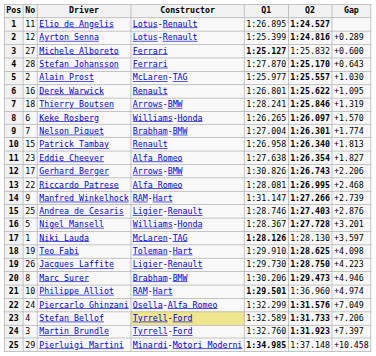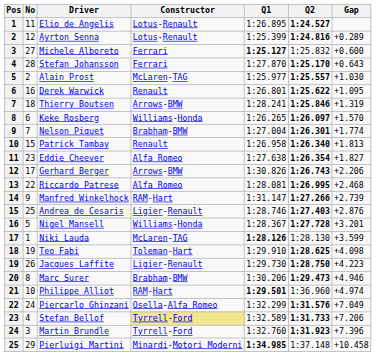 <table class="wikitable sortable" style="font-size: 95%;">
 <tr>
 <th>Pos</th>
 <th>No</th>
 <th>Driver</th>
 <th>Constructor</th>
 <th>Q1</th>
 <th>Q2</th>
 <th>Gap</th>
 </tr>
 <tr>
 <th>1</th>
 <td>11</td>
 <td> <a href='#'>Elio de Angelis</a></td>
 <td><a href='#'>Lotus</a>-<a href='#'>Renault</a></td>
 <td>1:26.895</td>
 <td><strong>1:24.527</strong></td>
 <td></td>
 </tr>
 <tr>
 <th>2</th>
 <td>12</td>
 <td> <a href='#'>Ayrton Senna</a></td>
 <td><a href='#'>Lotus</a>-<a href='#'>Renault</a></td>
 <td>1:25.399</td>
 <td><strong>1:24.816</strong></td>
 <td>+0.289</td>
 </tr>
 <tr>
 <th>3</th>
 <td>27</td>
 <td> <a href='#'>Michele Alboreto</a></td>
 <td><a href='#'>Ferrari</a></td>
 <td><strong>1:25.127</strong></td>
 <td>1:25.832</td>
 <td>+0.600</td>
 </tr>
 <tr>
 <th>4</th>
 <td>28</td>
 <td> <a href='#'>Stefan Johansson</a></td>
 <td><a href='#'>Ferrari</a></td>
 <td>1:27.870</td>
 <td><strong>1:25.170</strong></td>
 <td>+0.643</td>
 </tr>
 <tr>
 <th>5</th>
 <td>2</td>
 <td> <a href='#'>Alain Prost</a></td>
 <td><a href='#'>McLaren</a>-<a href='#'>TAG</a></td>
 <td>1:25.977</td>
 <td><strong>1:25.557</strong></td>
 <td>+1.030</td>
 </tr>
 <tr>
 <th>6</th>
 <td>16</td>
 <td> <a href='#'>Derek Warwick</a></td>
 <td><a href='#'>Renault</a></td>
 <td>1:26.801</td>
 <td><strong>1:25.622</strong></td>
 <td>+1.095</td>
 </tr>
 <tr>
 <th>7</th>
 <td>18</td>
 <td> <a href='#'>Thierry Boutsen</a></td>
 <td><a href='#'>Arrows</a>-<a href='#'>BMW</a></td>
 <td>1:28.241</td>
 <td><strong>1:25.846</strong></td>
 <td>+1.319</td>
 </tr>
 <tr>
 <th>8</th>
 <td>6</td>
 <td> <a href='#'>Keke Rosberg</a></td>
 <td><a href='#'>Williams</a>-<a href='#'>Honda</a></td>
 <td>1:26.265</td>
 <td><strong>1:26.097</strong></td>
 <td>+1.570</td>
 </tr>
 <tr>
 <th>9</th>
 <td>7</td>
 <td> <a href='#'>Nelson Piquet</a></td>
 <td><a href='#'>Brabham</a>-<a href='#'>BMW</a></td>
 <td>1:27.004</td>
 <td><strong>1:26.301</strong></td>
 <td>+1.774</td>
 </tr>
 <tr>
 <th>10</th>
 <td>15</td>
 <td> <a href='#'>Patrick Tambay</a></td>
 <td><a href='#'>Renault</a></td>
 <td>1:26.958</td>
 <td><strong>1:26.340</strong></td>
 <td>+1.813</td>
 </tr>
 <tr>
 <th>11</th>
 <td>23</td>
 <td> <a href='#'>Eddie Cheever</a></td>
 <td><a href='#'>Alfa Romeo</a></td>
 <td>1:27.638</td>
 <td><strong>1:26.354</strong></td>
 <td>+1.827</td>
 </tr>
 <tr>
 <th>12</th>
 <td>17</td>
 <td> <a href='#'>Gerhard Berger</a></td>
 <td><a href='#'>Arrows</a>-<a href='#'>BMW</a></td>
 <td>1:30.826</td>
 <td><strong>1:26.743</strong></td>
 <td>+2.206</td>
 </tr>
 <tr>
 <th>13</th>
 <td>22</td>
 <td> <a href='#'>Riccardo Patrese</a></td>
 <td><a href='#'>Alfa Romeo</a></td>
 <td>1:28.081</td>
 <td><strong>1:26.995</strong></td>
 <td>+2.468</td>
 </tr>
 <tr>
 <th>14</th>
 <td>9</td>
 <td> <a href='#'>Manfred Winkelhock</a></td>
 <td><a href='#'>RAM</a>-<a href='#'>Hart</a></td>
 <td>1:31.147</td>
 <td><strong>1:27.266</strong></td>
 <td>+2.739</td>
 </tr>
 <tr>
 <th>15</th>
 <td>25</td>
 <td> <a href='#'>Andrea de Cesaris</a></td>
 <td><a href='#'>Ligier</a>-<a href='#'>Renault</a></td>
 <td>1:28.746</td>
 <td><strong>1:27.403</strong></td>
 <td>+2.876</td>
 </tr>
 <tr>
 <th>16</th>
 <td>5</td>
 <td> <a href='#'>Nigel Mansell</a></td>
 <td><a href='#'>Williams</a>-<a href='#'>Honda</a></td>
 <td>1:28.367</td>
 <td><strong>1:27.728</strong></td>
 <td>+3.201</td>
 </tr>
 <tr>
 <th>17</th>
 <td>1</td>
 <td> <a href='#'>Niki Lauda</a></td>
 <td><a href='#'>McLaren</a>-<a href='#'>TAG</a></td>
 <td><strong>1:28.126</strong></td>
 <td>1:28.130</td>
-<td>+3.597</td>
+<td>+3.599</td>
 </tr>
 <tr>
 <th>18</th>
 <td>19</td>
 <td> <a href='#'>Teo Fabi</a></td>
 <td><a href='#'>Toleman</a>-<a href='#'>Hart</a></td>
 <td>1:29.910</td>
 <td><strong>1:28.625</strong></td>
 <td>+4.098</td>
 </tr>
 <tr>
 <th>19</th>
 <td>26</td>
 <td> <a href='#'>Jacques Laffite</a></td>
 <td><a href='#'>Ligier</a>-<a href='#'>Renault</a></td>
 <td>1:29.730</td>
 <td><strong>1:28.750</strong></td>
 <td>+4.223</td>
 </tr>
 <tr>
 <th>20</th>
 <td>8</td>
 <td> <a href='#'>Marc Surer</a></td>
 <td><a href='#'>Brabham</a>-<a href='#'>BMW</a></td>
 <td>1:30.206</td>
 <td><strong>1:29.473</strong></td>
 <td>+4.946</td>
 </tr>
 <tr>
 <th>21</th>
 <td>10</td>
 <td> <a href='#'>Philippe Alliot</a></td>
 <td><a href='#'>RAM</a>-<a href='#'>Hart</a></td>
 <td><strong>1:29.501</strong></td>
 <td>1:36.960</td>
 <td>+4.974</td>
 </tr>
 <tr>
 <th>22</th>
 <td>24</td>
 <td> <a href='#'>Piercarlo Ghinzani</a></td>
 <td><a href='#'>Osella</a>-<a href='#'>Alfa Romeo</a></td>
 <td>1:32.299</td>
 <td><strong>1:31.576</strong></td>
 <td>+7.049</td>
 </tr>
 <tr>
 <th>23</th>
 <td>4</td>
 <td> <a href='#'>Stefan Bellof</a></td>
 <td style="background: khaki;"><a href='#'>Tyrrell</a>-<a href='#'>Ford</a></td>
 <td>1:32.589</td>
 <td><strong>1:31.733</strong></td>
 <td>+7.206</td>
 </tr>
 <tr>
 <th>24</th>
 <td>3</td>
 <td> <a href='#'>Martin Brundle</a></td>
 <td><a href='#'>Tyrrell</a>-<a href='#'>Ford</a></td>
 <td>1:32.760</td>
 <td><strong>1:31.923</strong></td>
-<td>+7.397</td>
+<td>+7.396</td>
 </tr>
 <tr>
 <th>25</th>
 <td>29</td>
 <td> <a href='#'>Pierluigi Martini</a></td>
 <td><a href='#'>Minardi</a>-<a href='#'>Motori Moderni</a></td>
 <td><strong>1:34.985</strong></td>
 <td>1:37.148</td>
 <td>+10.458</td>
 </tr>
 </table>
